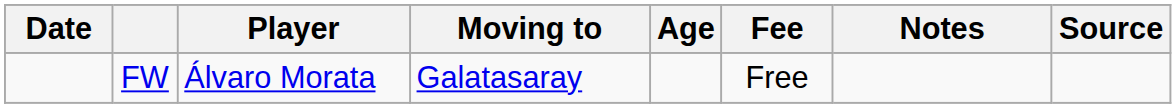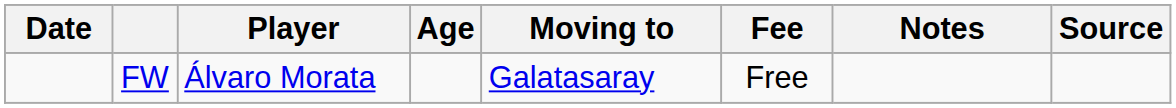 <table class="wikitable sortable">
 <tr>
 <th style="width:90px">Date</th>
 <th style="width:30px"></th>
 <th style="width:300px">Player</th>
+<th style="width:20px">Age</th>
 <th style="width:210px">Moving to</th>
-<th style="width:20px">Age</th>
 <th style="width:100px">Fee</th>
 <th style="width:290px" class="unsortable">Notes</th>
 <th style="width:35px">Source</th>
 </tr>
 <tr>
 <td></td>
 <td style="text-align:center"><a href='#'>FW</a></td>
 <td> <a href='#'>Álvaro Morata</a></td>
+<td style="text-align:center"></td>
 <td> <a href='#'>Galatasaray</a></td>
-<td style="text-align:center"></td>
 <td style="text-align:center">Free</td>
 <td style="text-align:center"></td>
 <td></td>
 </tr>
 </table>
